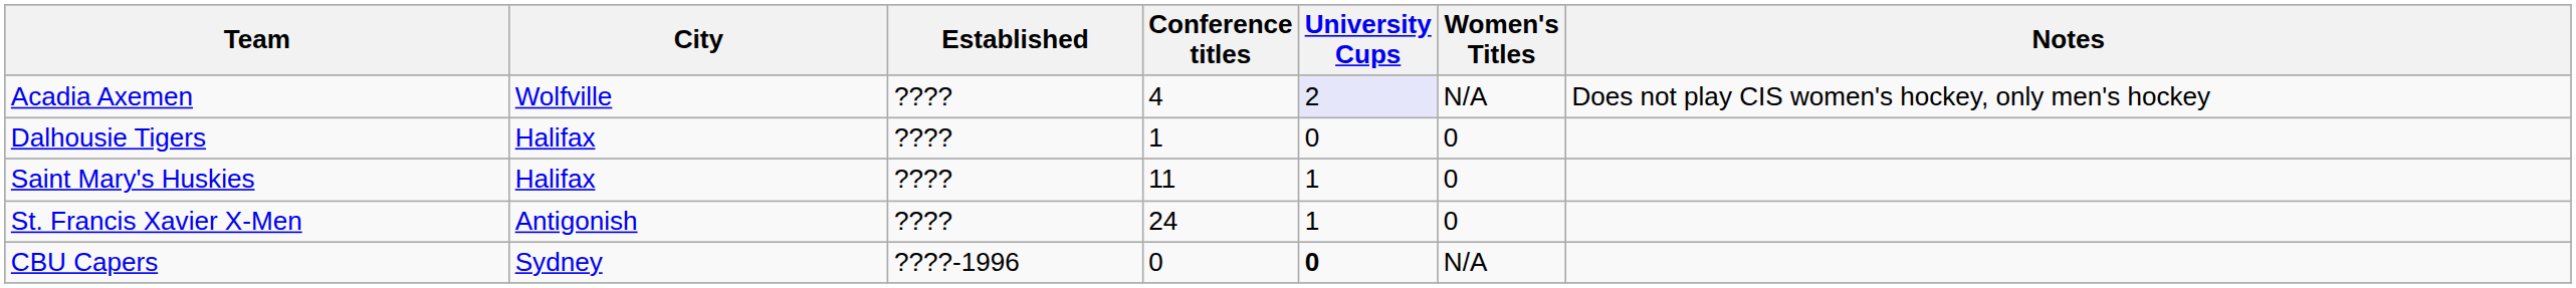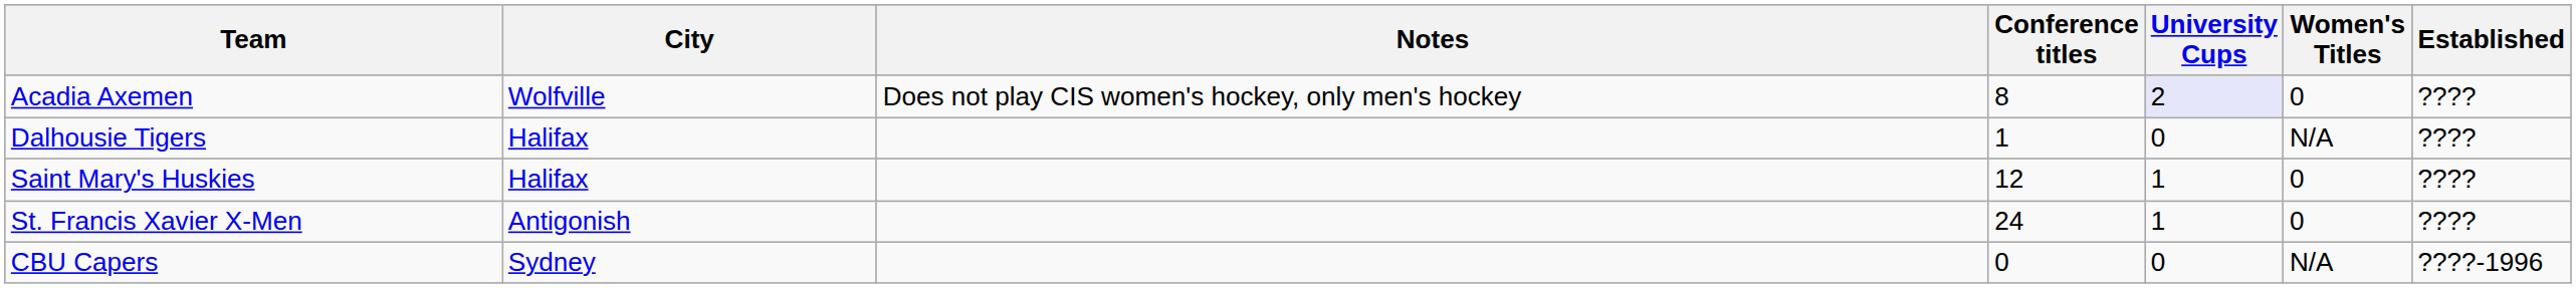 <table class="wikitable">
 <tr>
 <th bgcolor="#DDDDFF" width="20%">Team</th>
 <th bgcolor="#DDDDFF" width="15%">City</th>
-<th bgcolor="#DDDDFF" width="10%">Established</th>
+<th bgcolor="#DDDDFF" width="45%">Notes</th>
 <th bgcolor="#DDDDFF" width="5%">Conference titles</th>
 <th bgcolor="#DDDDFF" width="5%"><a href='#'>University Cups</a></th>
 <th bgcolor="#DDDDFF" width="5%">Women's Titles</th>
-<th bgcolor="#DDDDFF" width="45%">Notes</th>
+<th bgcolor="#DDDDFF" width="10%">Established</th>
 </tr>
 <tr>
 <td><a href='#'>Acadia Axemen</a></td>
 <td><a href='#'>Wolfville</a></td>
+<td>Does not play CIS women's hockey, only men's hockey</td>
+<td>8</td>
+<td style="background: lavender;">2</td>
+<td>0</td>
 <td>????</td>
-<td>4</td>
-<td style="background: lavender;">2</td>
-<td>N/A</td>
-<td>Does not play CIS women's hockey, only men's hockey</td>
 </tr>
 <tr>
 <td><a href='#'>Dalhousie Tigers</a></td>
 <td><a href='#'>Halifax</a></td>
-<td>????</td>
+<td></td>
 <td>1</td>
 <td>0</td>
-<td>0</td>
-<td></td>
+<td>N/A</td>
+<td>????</td>
 </tr>
 <tr>
 <td><a href='#'>Saint Mary's Huskies</a></td>
 <td><a href='#'>Halifax</a></td>
-<td>????</td>
-<td>11</td>
+<td></td>
+<td>12</td>
 <td>1</td>
 <td>0</td>
-<td></td>
+<td>????</td>
 </tr>
 <tr>
 <td><a href='#'>St. Francis Xavier X-Men</a></td>
 <td><a href='#'>Antigonish</a></td>
-<td>????</td>
+<td></td>
 <td>24</td>
 <td>1</td>
 <td>0</td>
-<td></td>
+<td>????</td>
 </tr>
 <tr>
 <td><a href='#'>CBU Capers</a></td>
 <td><a href='#'>Sydney</a></td>
+<td></td>
+<td>0</td>
+<td>0</td>
+<td>N/A</td>
 <td>????-1996</td>
-<td>0</td>
-<td><strong>0</strong></td>
-<td>N/A</td>
-<td></td>
 </tr>
 </table>
